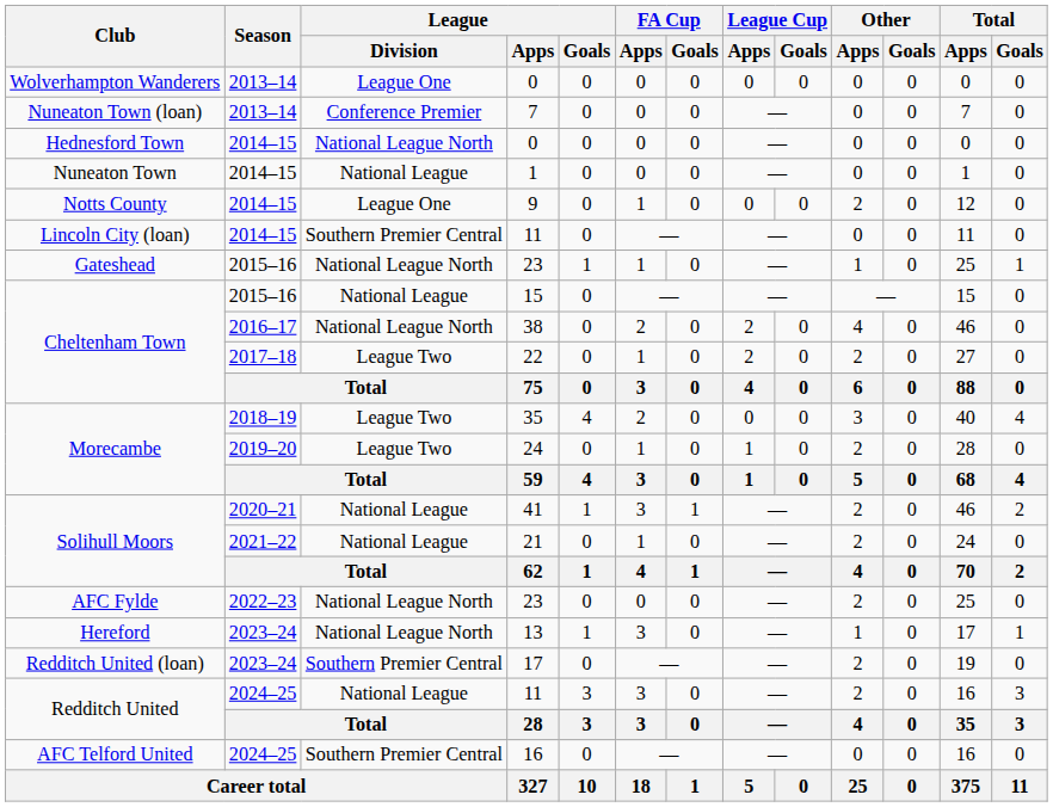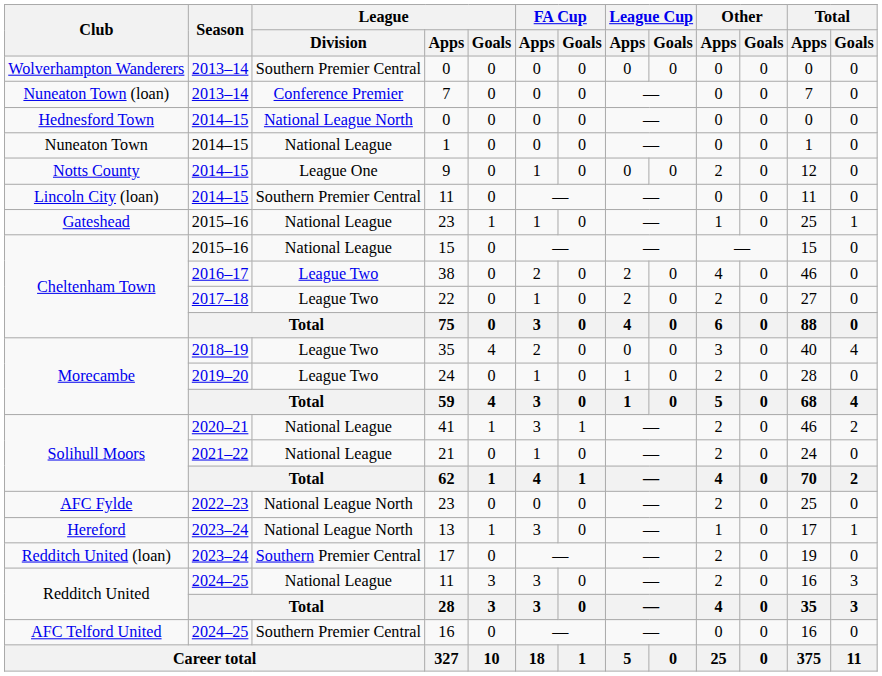 <table class="wikitable" style="text-align: center">
 <tr>
 <th rowspan="2">Club</th>
 <th rowspan="2">Season</th>
 <th colspan="3">League</th>
 <th colspan="2"><a href='#'>FA Cup</a></th>
 <th colspan="2"><a href='#'>League Cup</a></th>
 <th colspan="2">Other</th>
 <th colspan="2">Total</th>
 </tr>
 <tr>
 <th>Division</th>
 <th>Apps</th>
 <th>Goals</th>
 <th>Apps</th>
 <th>Goals</th>
 <th>Apps</th>
 <th>Goals</th>
 <th>Apps</th>
 <th>Goals</th>
 <th>Apps</th>
 <th>Goals</th>
 </tr>
 <tr>
 <td><a href='#'>Wolverhampton Wanderers</a></td>
 <td><a href='#'>2013–14</a></td>
-<td><a href='#'>League One</a></td>
+<td>Southern Premier Central</td>
 <td>0</td>
 <td>0</td>
 <td>0</td>
 <td>0</td>
 <td>0</td>
 <td>0</td>
 <td>0</td>
 <td>0</td>
 <td>0</td>
 <td>0</td>
 </tr>
 <tr>
 <td><a href='#'>Nuneaton Town</a> (loan)</td>
 <td><a href='#'>2013–14</a></td>
 <td><a href='#'>Conference Premier</a></td>
 <td>7</td>
 <td>0</td>
 <td>0</td>
 <td>0</td>
 <td colspan="2">—</td>
 <td>0</td>
 <td>0</td>
 <td>7</td>
 <td>0</td>
 </tr>
 <tr>
 <td><a href='#'>Hednesford Town</a></td>
 <td><a href='#'>2014–15</a></td>
 <td><a href='#'>National League North</a></td>
 <td>0</td>
 <td>0</td>
 <td>0</td>
 <td>0</td>
 <td colspan="2">—</td>
 <td>0</td>
 <td>0</td>
 <td>0</td>
 <td>0</td>
 </tr>
 <tr>
 <td>Nuneaton Town</td>
 <td>2014–15</td>
 <td>National League</td>
 <td>1</td>
 <td>0</td>
 <td>0</td>
 <td>0</td>
 <td colspan="2">—</td>
 <td>0</td>
 <td>0</td>
 <td>1</td>
 <td>0</td>
 </tr>
 <tr>
 <td><a href='#'>Notts County</a></td>
 <td><a href='#'>2014–15</a></td>
 <td>League One</td>
 <td>9</td>
 <td>0</td>
 <td>1</td>
 <td>0</td>
 <td>0</td>
 <td>0</td>
 <td>2</td>
 <td>0</td>
 <td>12</td>
 <td>0</td>
 </tr>
 <tr>
 <td><a href='#'>Lincoln City</a> (loan)</td>
 <td><a href='#'>2014–15</a></td>
 <td>Southern Premier Central</td>
 <td>11</td>
 <td>0</td>
 <td colspan="2">—</td>
 <td colspan="2">—</td>
 <td>0</td>
 <td>0</td>
 <td>11</td>
 <td>0</td>
 </tr>
 <tr>
 <td><a href='#'>Gateshead</a></td>
 <td>2015–16</td>
-<td>National League North</td>
+<td>National League</td>
 <td>23</td>
 <td>1</td>
 <td>1</td>
 <td>0</td>
 <td colspan="2">—</td>
 <td>1</td>
 <td>0</td>
 <td>25</td>
 <td>1</td>
 </tr>
 <tr>
 <td rowspan="4"><a href='#'>Cheltenham Town</a></td>
 <td>2015–16</td>
 <td>National League</td>
 <td>15</td>
 <td>0</td>
 <td colspan="2">—</td>
 <td colspan="2">—</td>
 <td colspan="2">—</td>
 <td>15</td>
 <td>0</td>
 </tr>
 <tr>
 <td><a href='#'>2016–17</a></td>
-<td>National League North</td>
+<td><a href='#'>League Two</a></td>
 <td>38</td>
 <td>0</td>
 <td>2</td>
 <td>0</td>
 <td>2</td>
 <td>0</td>
 <td>4</td>
 <td>0</td>
 <td>46</td>
 <td>0</td>
 </tr>
 <tr>
 <td><a href='#'>2017–18</a></td>
 <td>League Two</td>
 <td>22</td>
 <td>0</td>
 <td>1</td>
 <td>0</td>
 <td>2</td>
 <td>0</td>
 <td>2</td>
 <td>0</td>
 <td>27</td>
 <td>0</td>
 </tr>
 <tr>
 <th colspan="2">Total</th>
 <th>75</th>
 <th>0</th>
 <th>3</th>
 <th>0</th>
 <th>4</th>
 <th>0</th>
 <th>6</th>
 <th>0</th>
 <th>88</th>
 <th>0</th>
 </tr>
 <tr>
 <td rowspan="3"><a href='#'>Morecambe</a></td>
 <td><a href='#'>2018–19</a></td>
 <td>League Two</td>
 <td>35</td>
 <td>4</td>
 <td>2</td>
 <td>0</td>
 <td>0</td>
 <td>0</td>
 <td>3</td>
 <td>0</td>
 <td>40</td>
 <td>4</td>
 </tr>
 <tr>
 <td><a href='#'>2019–20</a></td>
 <td>League Two</td>
 <td>24</td>
 <td>0</td>
 <td>1</td>
 <td>0</td>
 <td>1</td>
 <td>0</td>
 <td>2</td>
 <td>0</td>
 <td>28</td>
 <td>0</td>
 </tr>
 <tr>
 <th colspan="2">Total</th>
 <th>59</th>
 <th>4</th>
 <th>3</th>
 <th>0</th>
 <th>1</th>
 <th>0</th>
 <th>5</th>
 <th>0</th>
 <th>68</th>
 <th>4</th>
 </tr>
 <tr>
 <td rowspan="3"><a href='#'>Solihull Moors</a></td>
 <td><a href='#'>2020–21</a></td>
 <td>National League</td>
 <td>41</td>
 <td>1</td>
 <td>3</td>
 <td>1</td>
 <td colspan="2">—</td>
 <td>2</td>
 <td>0</td>
 <td>46</td>
 <td>2</td>
 </tr>
 <tr>
 <td><a href='#'>2021–22</a></td>
 <td>National League</td>
 <td>21</td>
 <td>0</td>
 <td>1</td>
 <td>0</td>
 <td colspan="2">—</td>
 <td>2</td>
 <td>0</td>
 <td>24</td>
 <td>0</td>
 </tr>
 <tr>
 <th colspan="2">Total</th>
 <th>62</th>
 <th>1</th>
 <th>4</th>
 <th>1</th>
 <th colspan="2">—</th>
 <th>4</th>
 <th>0</th>
 <th>70</th>
 <th>2</th>
 </tr>
 <tr>
 <td><a href='#'>AFC Fylde</a></td>
 <td><a href='#'>2022–23</a></td>
 <td>National League North</td>
 <td>23</td>
 <td>0</td>
 <td>0</td>
 <td>0</td>
 <td colspan="2">—</td>
 <td>2</td>
 <td>0</td>
 <td>25</td>
 <td>0</td>
 </tr>
 <tr>
 <td><a href='#'>Hereford</a></td>
 <td><a href='#'>2023–24</a></td>
 <td>National League North</td>
 <td>13</td>
 <td>1</td>
 <td>3</td>
 <td>0</td>
 <td colspan="2">—</td>
 <td>1</td>
 <td>0</td>
 <td>17</td>
 <td>1</td>
 </tr>
 <tr>
 <td><a href='#'>Redditch United</a> (loan)</td>
 <td><a href='#'>2023–24</a></td>
 <td><a href='#'>Southern</a> Premier Central</td>
 <td>17</td>
 <td>0</td>
 <td colspan="2">—</td>
 <td colspan="2">—</td>
 <td>2</td>
 <td>0</td>
 <td>19</td>
 <td>0</td>
 </tr>
 <tr>
 <td rowspan="2">Redditch United</td>
 <td><a href='#'>2024–25</a></td>
 <td>National League</td>
 <td>11</td>
 <td>3</td>
 <td>3</td>
 <td>0</td>
 <td colspan="2">—</td>
 <td>2</td>
 <td>0</td>
 <td>16</td>
 <td>3</td>
 </tr>
 <tr>
 <th colspan="2">Total</th>
 <th>28</th>
 <th>3</th>
 <th>3</th>
 <th>0</th>
 <th colspan="2">—</th>
 <th>4</th>
 <th>0</th>
 <th>35</th>
 <th>3</th>
 </tr>
 <tr>
 <td><a href='#'>AFC Telford United</a></td>
 <td><a href='#'>2024–25</a></td>
 <td>Southern Premier Central</td>
 <td>16</td>
 <td>0</td>
 <td colspan="2">—</td>
 <td colspan="2">—</td>
 <td>0</td>
 <td>0</td>
 <td>16</td>
 <td>0</td>
 </tr>
 <tr>
 <th colspan="3">Career total</th>
 <th>327</th>
 <th>10</th>
 <th>18</th>
 <th>1</th>
 <th>5</th>
 <th>0</th>
 <th>25</th>
 <th>0</th>
 <th>375</th>
 <th>11</th>
 </tr>
 </table>
